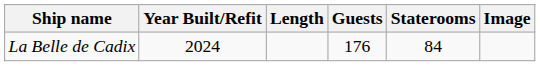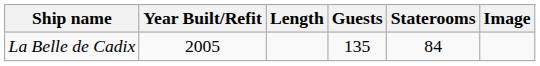 <table class="wikitable">
 <tr>
 <th>Ship name</th>
 <th>Year Built/Refit</th>
 <th>Length</th>
 <th>Guests</th>
 <th>Staterooms</th>
 <th>Image</th>
 </tr>
 <tr>
 <td><em>La Belle de Cadix</em></td>
-<td style="text-align:Center;">2024</td>
+<td style="text-align:Center;">2005</td>
 <td style="text-align:Center;"></td>
-<td style="text-align:Center;">176</td>
+<td style="text-align:Center;">135</td>
 <td style="text-align:Center;">84</td>
 <td style="text-align:Center;"></td>
 </tr>
 </table>
